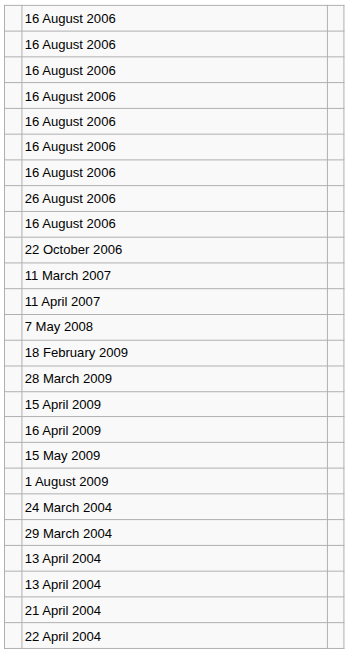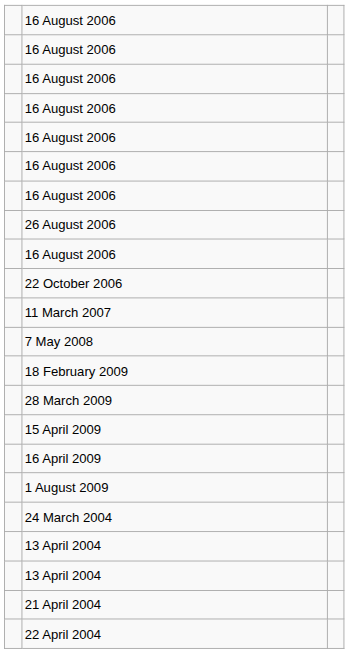 <table class="wikitable" style="font-size: 89%; float: left; width: 26em; margin-right: 1em; height: 700px">
 <tr>
 <td></td>
 <td>16 August 2006</td>
 <td></td>
 </tr>
 <tr>
 <td></td>
 <td>16 August 2006</td>
 <td></td>
 </tr>
 <tr>
 <td></td>
 <td>16 August 2006</td>
 <td></td>
 </tr>
 <tr>
 <td></td>
 <td>16 August 2006</td>
 <td></td>
 </tr>
 <tr>
 <td></td>
 <td>16 August 2006</td>
 <td></td>
 </tr>
 <tr>
 <td></td>
 <td>16 August 2006</td>
 <td></td>
 </tr>
 <tr>
 <td></td>
 <td>16 August 2006</td>
 <td></td>
 </tr>
 <tr>
 <td></td>
 <td>26 August 2006</td>
 <td></td>
 </tr>
 <tr>
 <td></td>
 <td>16 August 2006</td>
 <td></td>
 </tr>
 <tr>
 <td></td>
 <td>22 October 2006</td>
 <td></td>
 </tr>
 <tr>
 <td></td>
 <td>11 March 2007</td>
 <td></td>
 </tr>
 <tr>
 <td></td>
-<td>11 April 2007</td>
-<td></td>
-</tr>
-<tr>
-<td></td>
 <td>7 May 2008</td>
 <td></td>
 </tr>
 <tr>
 <td></td>
 <td>18 February 2009</td>
 <td></td>
 </tr>
 <tr>
 <td></td>
 <td>28 March 2009</td>
 <td></td>
 </tr>
 <tr>
 <td></td>
 <td>15 April 2009</td>
 <td></td>
 </tr>
 <tr>
 <td></td>
 <td>16 April 2009</td>
 <td></td>
 </tr>
 <tr>
 <td></td>
-<td>15 May 2009</td>
-<td></td>
-</tr>
-<tr>
-<td></td>
 <td>1 August 2009</td>
 <td></td>
 </tr>
 <tr>
 <td></td>
 <td>24 March 2004</td>
-<td></td>
-</tr>
-<tr>
-<td></td>
-<td>29 March 2004</td>
 <td></td>
 </tr>
 <tr>
 <td></td>
 <td>13 April 2004</td>
 <td></td>
 </tr>
 <tr>
 <td></td>
 <td>13 April 2004</td>
 <td></td>
 </tr>
 <tr>
 <td></td>
 <td>21 April 2004</td>
 <td></td>
 </tr>
 <tr>
 <td></td>
 <td>22 April 2004</td>
 <td></td>
 </tr>
 </table>
